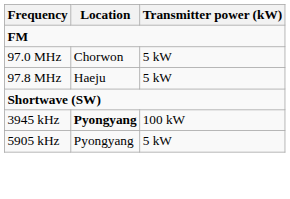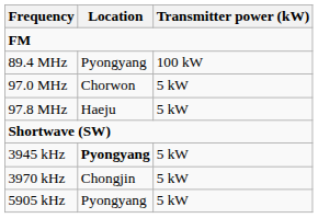 <table class="wikitable">
 <tr>
 <th>Frequency</th>
 <th>Location</th>
 <th>Transmitter power (kW)</th>
 </tr>
 <tr>
 <td colspan="3"><strong>FM</strong></td>
+</tr>
+<tr>
+<td>89.4 MHz</td>
+<td>Pyongyang</td>
+<td>100 kW</td>
 </tr>
 <tr>
 <td>97.0 MHz</td>
 <td>Chorwon</td>
 <td>5 kW</td>
 </tr>
 <tr>
 <td>97.8 MHz</td>
 <td>Haeju</td>
 <td>5 kW</td>
 </tr>
 <tr>
 <td colspan="3"><strong>Shortwave (SW)</strong></td>
 </tr>
 <tr>
 <td>3945 kHz</td>
 <td><strong>Pyongyang</strong></td>
-<td>100 kW</td>
+<td>5 kW</td>
+</tr>
+<tr>
+<td>3970 kHz</td>
+<td>Chongjin</td>
+<td>5 kW</td>
 </tr>
 <tr>
 <td>5905 kHz</td>
 <td>Pyongyang</td>
 <td>5 kW</td>
 </tr>
 </table>
